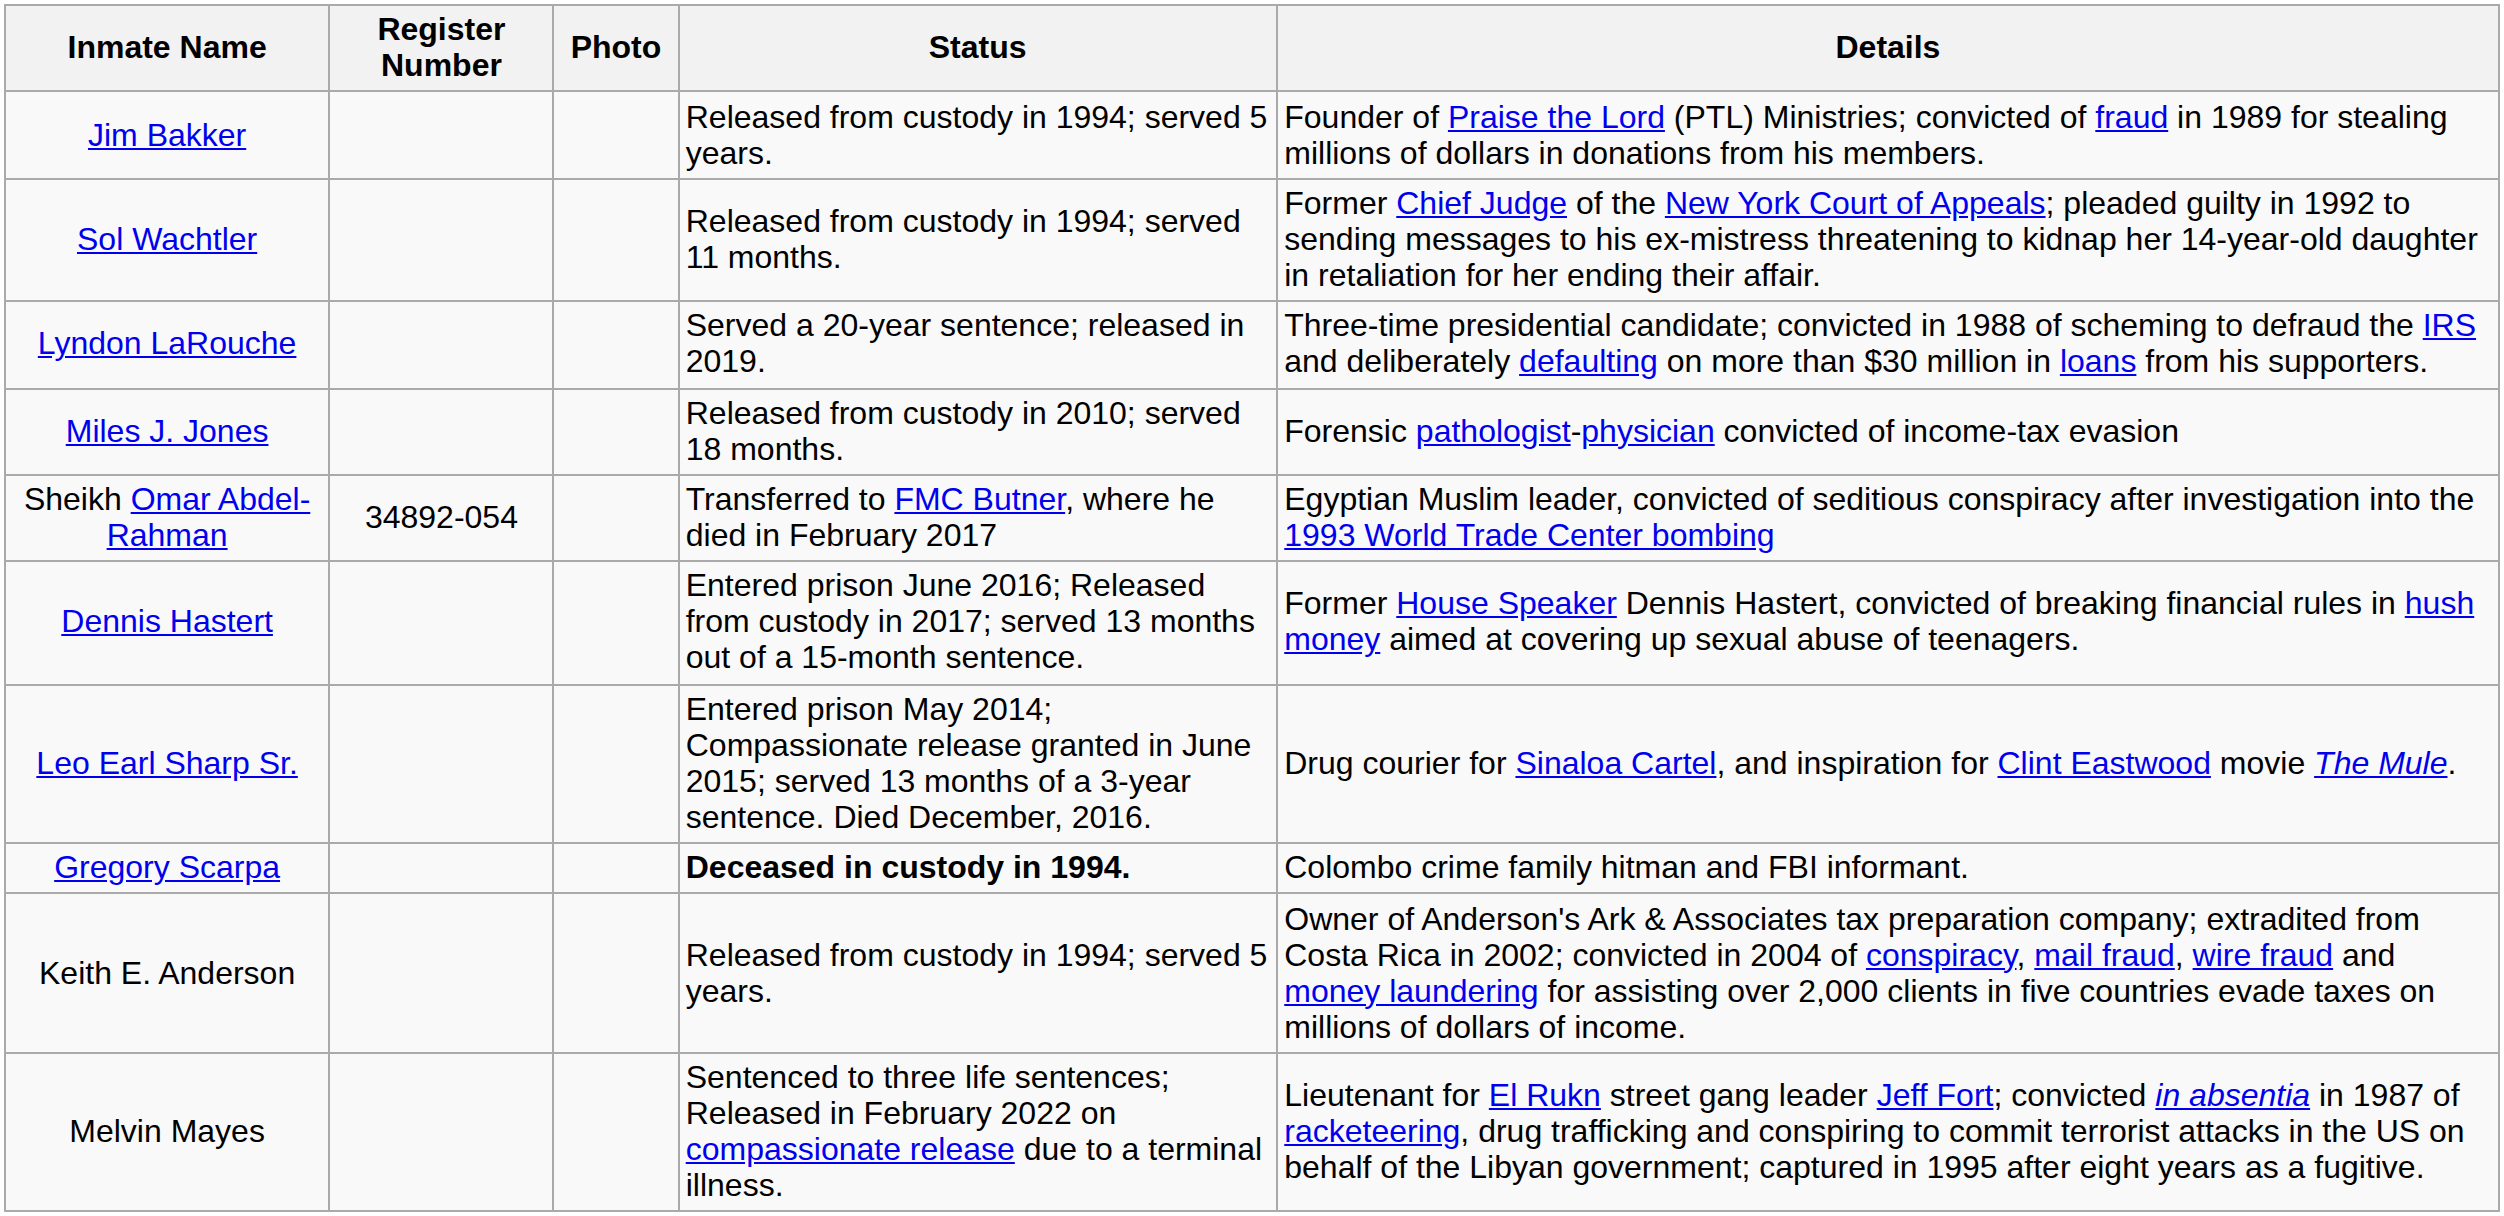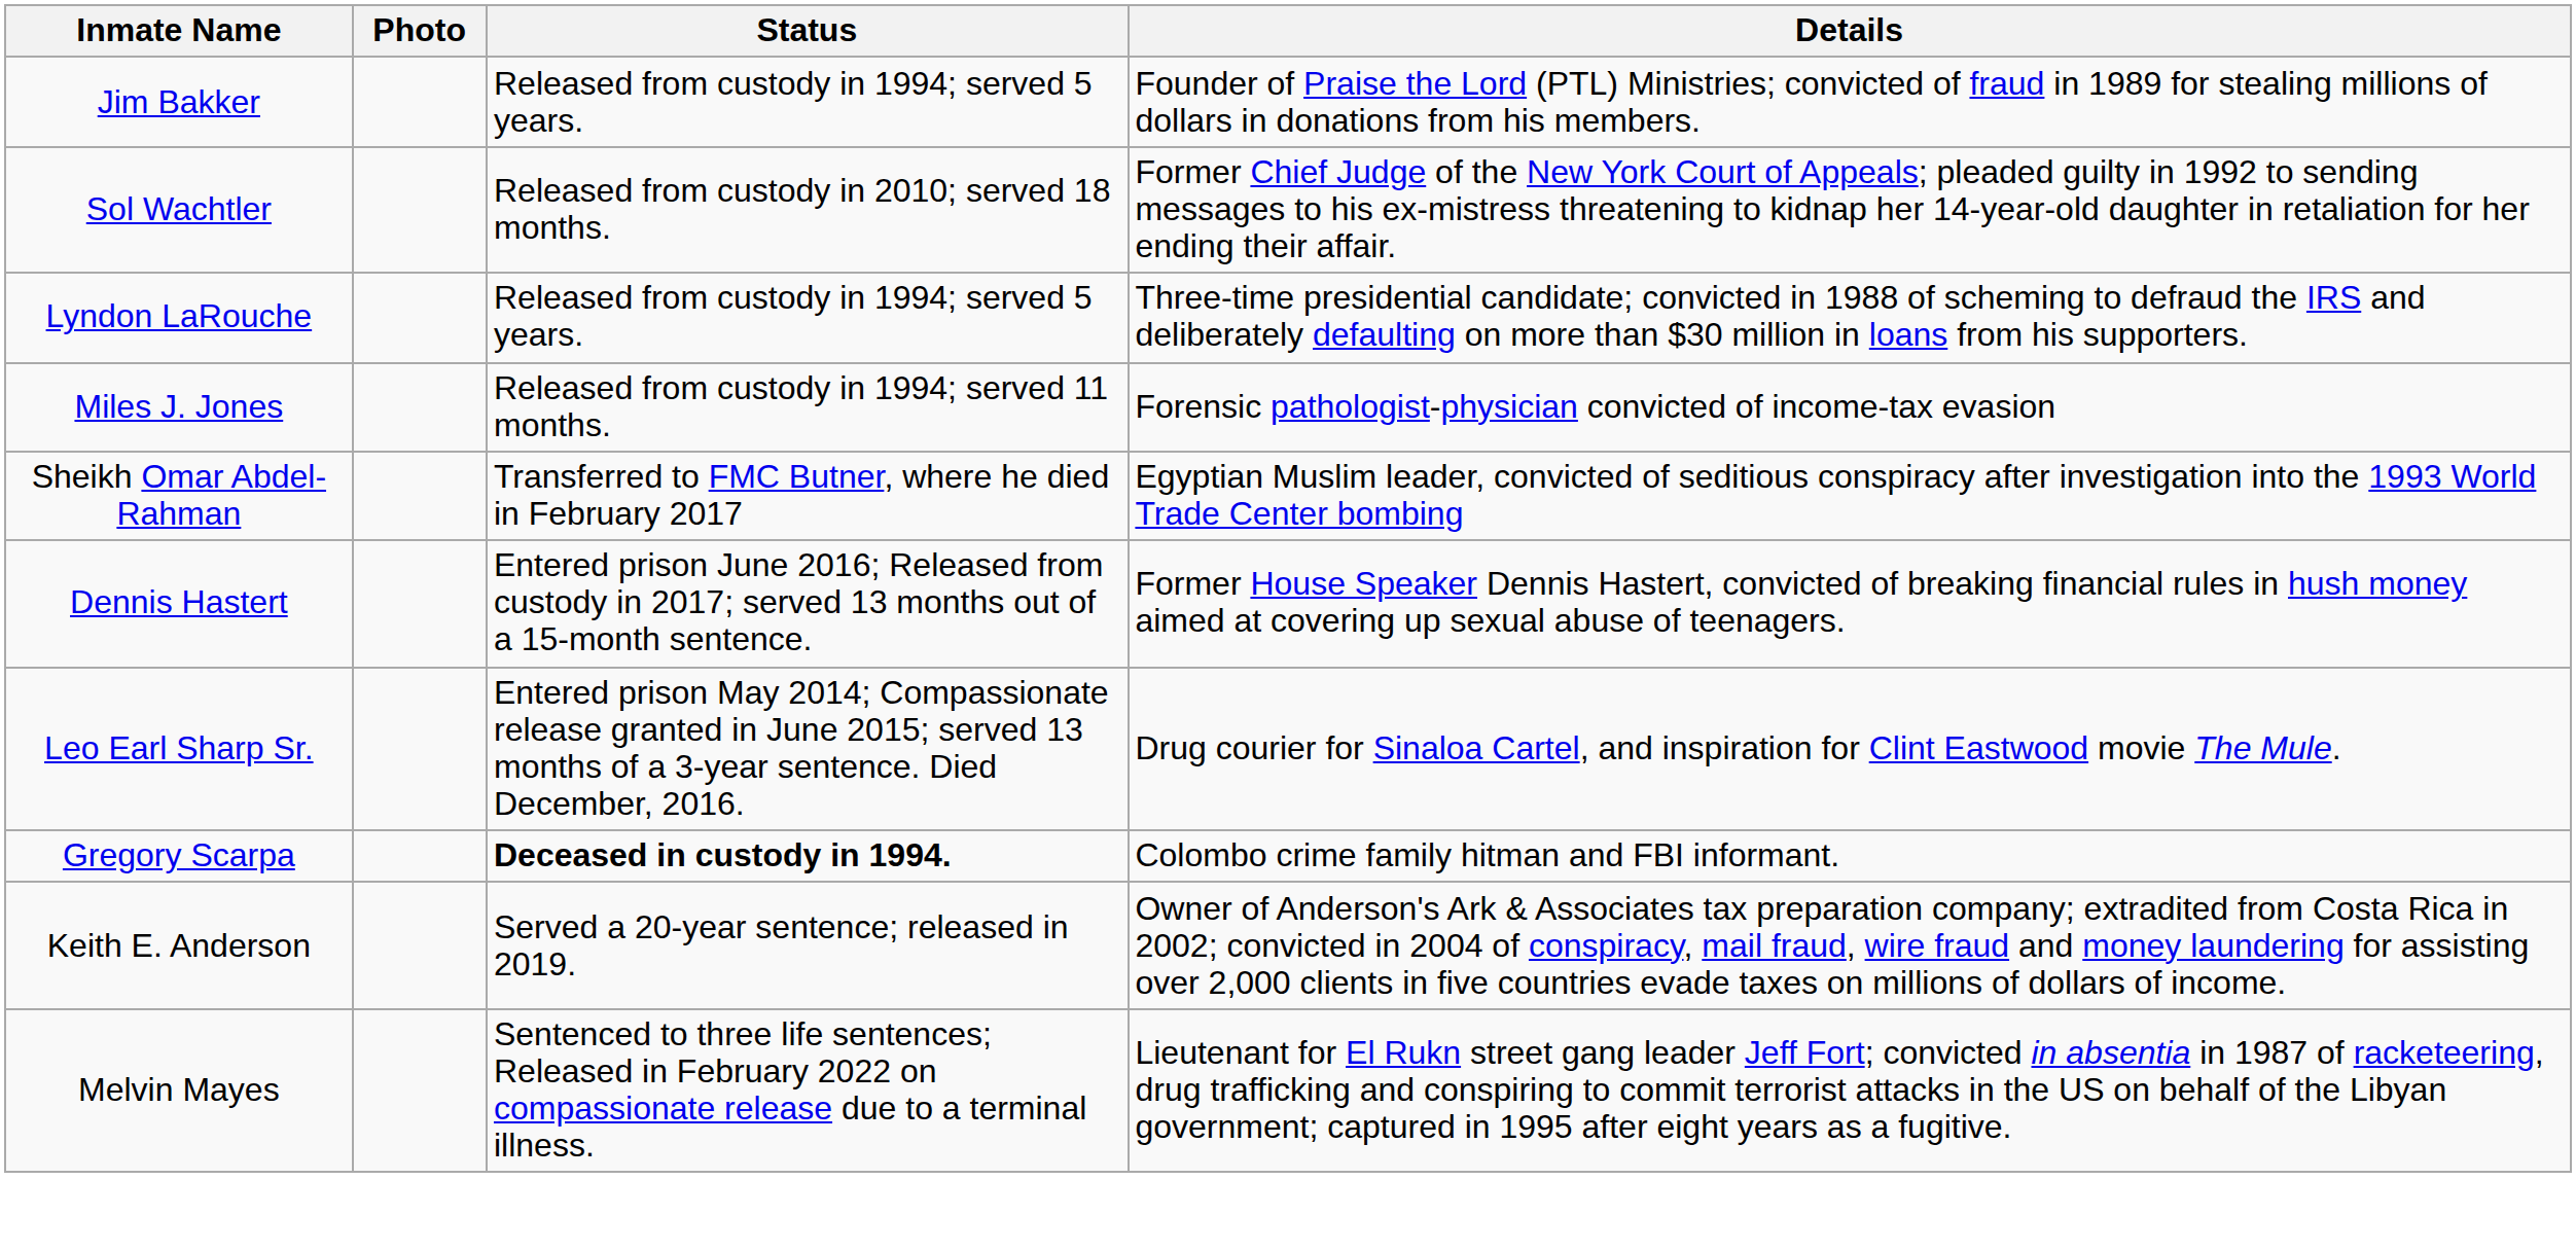 <table class="wikitable sortable">
 <tr>
 <th width=13%>Inmate Name</th>
-<th width=9%>Register Number</th>
 <th width=5%>Photo</th>
 <th width=24%>Status</th>
 <th width=54%>Details</th>
 </tr>
 <tr>
 <td style="text-align:center;"><a href='#'>Jim Bakker</a></td>
 <td style="text-align:center;"></td>
-<td style="text-align:center;"></td>
 <td>Released from custody in 1994; served 5 years.</td>
 <td>Founder of <a href='#'>Praise the Lord</a> (PTL) Ministries; convicted of <a href='#'>fraud</a> in 1989 for stealing millions of dollars in donations from his members.</td>
 </tr>
 <tr>
 <td style="text-align:center;"><a href='#'>Sol Wachtler</a></td>
 <td style="text-align:center;"></td>
-<td style="text-align:center;"></td>
-<td>Released from custody in 1994; served 11 months.</td>
+<td>Released from custody in 2010; served 18 months.</td>
 <td>Former <a href='#'>Chief Judge</a> of the <a href='#'>New York Court of Appeals</a>; pleaded guilty in 1992 to sending messages to his ex-mistress threatening to kidnap her 14-year-old daughter in retaliation for her ending their affair.</td>
 </tr>
 <tr>
 <td style="text-align:center;"><a href='#'>Lyndon LaRouche</a></td>
 <td style="text-align:center;"></td>
-<td style="text-align:center;"></td>
-<td>Served a 20-year sentence; released in 2019.</td>
+<td>Released from custody in 1994; served 5 years.</td>
 <td>Three-time presidential candidate; convicted in 1988 of scheming to defraud the <a href='#'>IRS</a> and deliberately <a href='#'>defaulting</a> on more than $30 million in <a href='#'>loans</a> from his supporters.</td>
 </tr>
 <tr>
 <td style="text-align:center;"><a href='#'>Miles J. Jones</a></td>
 <td style="text-align:center;"></td>
-<td style="text-align:center;"></td>
-<td>Released from custody in 2010; served 18 months.</td>
+<td>Released from custody in 1994; served 11 months.</td>
 <td>Forensic <a href='#'>pathologist</a>-<a href='#'>physician</a> convicted of income-tax evasion</td>
 </tr>
 <tr>
 <td style="text-align:center;">Sheikh <a href='#'>Omar Abdel-Rahman</a></td>
-<td style="text-align:center;">34892-054</td>
 <td style="text-align:center;"></td>
 <td>Transferred to <a href='#'>FMC Butner</a>, where he died in February 2017</td>
 <td>Egyptian Muslim leader, convicted of seditious conspiracy after investigation into the <a href='#'>1993 World Trade Center bombing</a></td>
 </tr>
 <tr>
 <td style="text-align:center;"><a href='#'>Dennis Hastert</a></td>
 <td style="text-align:center;"></td>
-<td style="text-align:center;"></td>
 <td>Entered prison June 2016; Released from custody in 2017; served 13 months out of a 15-month sentence.</td>
 <td>Former <a href='#'>House Speaker</a> Dennis Hastert, convicted of breaking financial rules in <a href='#'>hush money</a> aimed at covering up sexual abuse of teenagers.</td>
 </tr>
 <tr>
 <td style="text-align:center;"><a href='#'>Leo Earl Sharp Sr.</a></td>
-<td style="text-align:center;"></td>
 <td style="text-align:center;"></td>
 <td>Entered prison May 2014; Compassionate release granted in June 2015; served 13 months of a 3-year sentence. Died December, 2016.</td>
 <td>Drug courier for <a href='#'>Sinaloa Cartel</a>, and inspiration for <a href='#'>Clint Eastwood</a> movie <em><a href='#'>The Mule</a></em>.</td>
 </tr>
 <tr>
 <td style="text-align:center;"><a href='#'>Gregory Scarpa</a></td>
 <td style="text-align:center;"></td>
-<td style="text-align:center;"></td>
 <td><strong>Deceased in custody in 1994.</strong></td>
 <td>Colombo crime family hitman and FBI informant.</td>
 </tr>
 <tr>
 <td style="text-align:center;">Keith E. Anderson</td>
 <td style="text-align:center;"></td>
-<td style="text-align:center;"></td>
-<td>Released from custody in 1994; served 5 years.</td>
+<td>Served a 20-year sentence; released in 2019.</td>
 <td>Owner of Anderson's Ark & Associates tax preparation company; extradited from Costa Rica in 2002; convicted in 2004 of <a href='#'>conspiracy</a>, <a href='#'>mail fraud</a>, <a href='#'>wire fraud</a> and <a href='#'>money laundering</a> for assisting over 2,000 clients in five countries evade taxes on millions of dollars of income.</td>
 </tr>
 <tr>
 <td style="text-align:center;">Melvin Mayes</td>
 <td style="text-align:center;"></td>
-<td style="text-align:center;"></td>
 <td>Sentenced to three life sentences; Released in February 2022 on <a href='#'>compassionate release</a> due to a terminal illness.</td>
 <td>Lieutenant for <a href='#'>El Rukn</a> street gang leader <a href='#'>Jeff Fort</a>; convicted <em><a href='#'>in absentia</a></em> in 1987 of <a href='#'>racketeering</a>, drug trafficking and conspiring to commit terrorist attacks in the US on behalf of the Libyan government; captured in 1995 after eight years as a fugitive.</td>
 </tr>
 </table>
